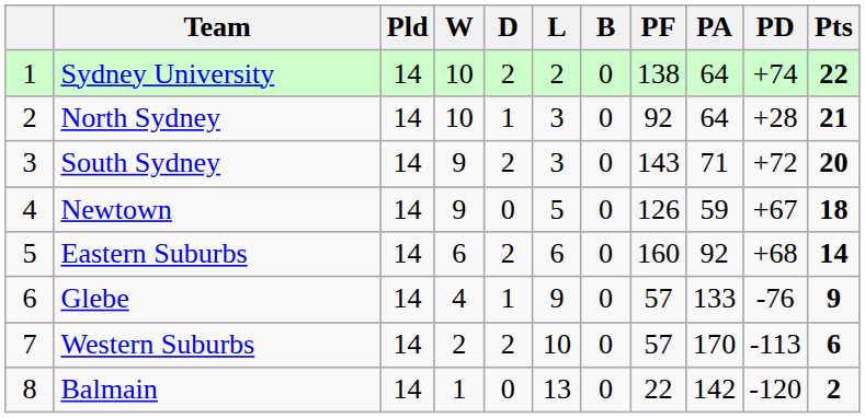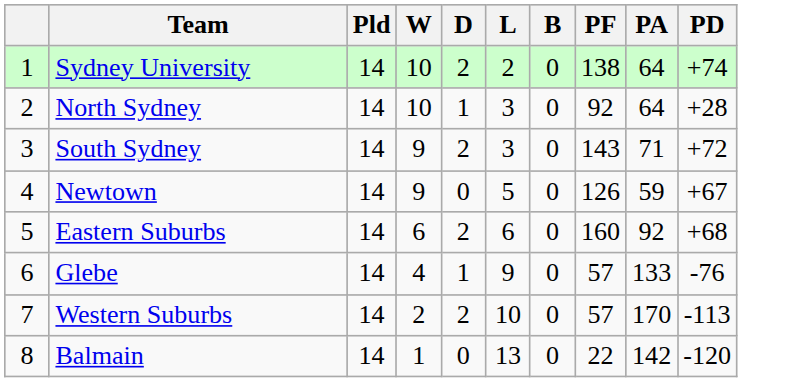 <table class="wikitable" style="text-align:center;">
 <tr>
 <th width="20" abbr="Position"></th>
 <th width="175">Team</th>
 <th width="20" abbr="Played">Pld</th>
 <th width="20" abbr="Won">W</th>
 <th width="20" abbr="Drawn">D</th>
 <th width="20" abbr="Lost">L</th>
 <th width="20" abbr="Bye">B</th>
 <th width="20" abbr="Points for">PF</th>
 <th width="20" abbr="Points against">PA</th>
 <th width="20" abbr="Points difference">PD</th>
-<th width="20" abbr="Points">Pts</th>
 </tr>
 <tr style="background: #ccffcc;">
 <td>1</td>
 <td style="text-align:left;"> <a href='#'>Sydney University</a></td>
 <td>14</td>
 <td>10</td>
 <td>2</td>
 <td>2</td>
 <td>0</td>
 <td>138</td>
 <td>64</td>
 <td>+74</td>
-<td><strong>22</strong></td>
 </tr>
 <tr>
 <td>2</td>
 <td style="text-align:left;"> <a href='#'>North Sydney</a></td>
 <td>14</td>
 <td>10</td>
 <td>1</td>
 <td>3</td>
 <td>0</td>
 <td>92</td>
 <td>64</td>
 <td>+28</td>
-<td><strong>21</strong></td>
 </tr>
 <tr>
 <td>3</td>
 <td style="text-align:left;"> <a href='#'>South Sydney</a></td>
 <td>14</td>
 <td>9</td>
 <td>2</td>
 <td>3</td>
 <td>0</td>
 <td>143</td>
 <td>71</td>
 <td>+72</td>
-<td><strong>20</strong></td>
 </tr>
 <tr>
 <td>4</td>
 <td style="text-align:left;"> <a href='#'>Newtown</a></td>
 <td>14</td>
 <td>9</td>
 <td>0</td>
 <td>5</td>
 <td>0</td>
 <td>126</td>
 <td>59</td>
 <td>+67</td>
-<td><strong>18</strong></td>
 </tr>
 <tr>
 <td>5</td>
 <td style="text-align:left;"> <a href='#'>Eastern Suburbs</a></td>
 <td>14</td>
 <td>6</td>
 <td>2</td>
 <td>6</td>
 <td>0</td>
 <td>160</td>
 <td>92</td>
 <td>+68</td>
-<td><strong>14</strong></td>
 </tr>
 <tr>
 <td>6</td>
 <td style="text-align:left;"> <a href='#'>Glebe</a></td>
 <td>14</td>
 <td>4</td>
 <td>1</td>
 <td>9</td>
 <td>0</td>
 <td>57</td>
 <td>133</td>
 <td>-76</td>
-<td><strong>9</strong></td>
 </tr>
 <tr>
 <td>7</td>
 <td style="text-align:left;"> <a href='#'>Western Suburbs</a></td>
 <td>14</td>
 <td>2</td>
 <td>2</td>
 <td>10</td>
 <td>0</td>
 <td>57</td>
 <td>170</td>
 <td>-113</td>
-<td><strong>6</strong></td>
 </tr>
 <tr>
 <td>8</td>
 <td style="text-align:left;"> <a href='#'>Balmain</a></td>
 <td>14</td>
 <td>1</td>
 <td>0</td>
 <td>13</td>
 <td>0</td>
 <td>22</td>
 <td>142</td>
 <td>-120</td>
-<td><strong>2</strong></td>
 </tr>
 </table>
